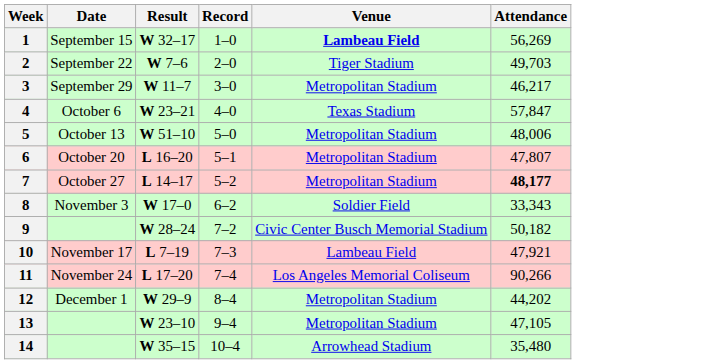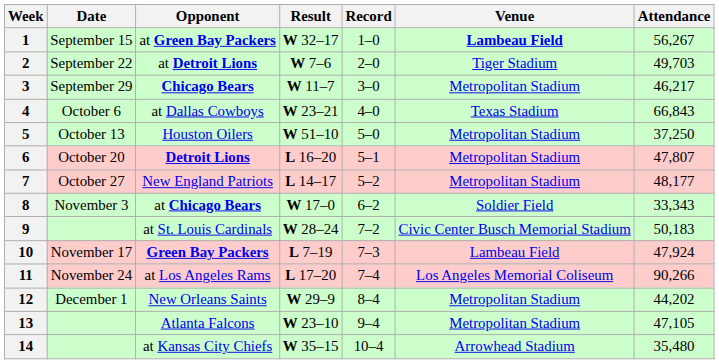 <table class="wikitable" style="text-align:center">
 <tr>
 <th>Week</th>
 <th>Date</th>
+<th>Opponent</th>
 <th>Result</th>
 <th>Record</th>
 <th>Venue</th>
 <th>Attendance</th>
 </tr>
 <tr style="background:#cfc">
 <th>1</th>
 <td>September 15</td>
+<td>at <strong><a href='#'>Green Bay Packers</a></strong></td>
 <td><strong>W</strong> 32–17</td>
 <td>1–0</td>
 <td><strong><a href='#'>Lambeau Field</a></strong></td>
-<td>56,269</td>
+<td>56,267</td>
 </tr>
 <tr style="background:#cfc">
 <th>2</th>
 <td>September 22</td>
+<td>at <strong><a href='#'>Detroit Lions</a></strong></td>
 <td><strong>W</strong> 7–6</td>
 <td>2–0</td>
 <td><a href='#'>Tiger Stadium</a></td>
 <td>49,703</td>
 </tr>
 <tr style="background:#cfc">
 <th>3</th>
 <td>September 29</td>
+<td><strong><a href='#'>Chicago Bears</a></strong></td>
 <td><strong>W</strong> 11–7</td>
 <td>3–0</td>
 <td><a href='#'>Metropolitan Stadium</a></td>
 <td>46,217</td>
 </tr>
 <tr style="background:#cfc">
 <th>4</th>
 <td>October 6</td>
+<td>at <a href='#'>Dallas Cowboys</a></td>
 <td><strong>W</strong> 23–21</td>
 <td>4–0</td>
 <td><a href='#'>Texas Stadium</a></td>
-<td>57,847</td>
+<td>66,843</td>
 </tr>
 <tr style="background:#cfc">
 <th>5</th>
 <td>October 13</td>
+<td><a href='#'>Houston Oilers</a></td>
 <td><strong>W</strong> 51–10</td>
 <td>5–0</td>
 <td><a href='#'>Metropolitan Stadium</a></td>
-<td>48,006</td>
+<td>37,250</td>
 </tr>
 <tr style="background:#fcc">
 <th>6</th>
 <td>October 20</td>
+<td><strong><a href='#'>Detroit Lions</a></strong></td>
 <td><strong>L</strong> 16–20</td>
 <td>5–1</td>
 <td><a href='#'>Metropolitan Stadium</a></td>
 <td>47,807</td>
 </tr>
 <tr style="background:#fcc">
 <th>7</th>
 <td>October 27</td>
+<td><a href='#'>New England Patriots</a></td>
 <td><strong>L</strong> 14–17</td>
 <td>5–2</td>
 <td><a href='#'>Metropolitan Stadium</a></td>
-<td><strong>48,177</strong></td>
+<td>48,177</td>
 </tr>
 <tr style="background:#cfc">
 <th>8</th>
 <td>November 3</td>
+<td>at <strong><a href='#'>Chicago Bears</a></strong></td>
 <td><strong>W</strong> 17–0</td>
 <td>6–2</td>
 <td><a href='#'>Soldier Field</a></td>
 <td>33,343</td>
 </tr>
 <tr style="background:#cfc">
 <th>9</th>
 <td></td>
+<td>at <a href='#'>St. Louis Cardinals</a></td>
 <td><strong>W</strong> 28–24</td>
 <td>7–2</td>
 <td><a href='#'>Civic Center Busch Memorial Stadium</a></td>
-<td>50,182</td>
+<td>50,183</td>
 </tr>
 <tr style="background:#fcc">
 <th>10</th>
 <td>November 17</td>
+<td><strong><a href='#'>Green Bay Packers</a></strong></td>
 <td><strong>L</strong> 7–19</td>
 <td>7–3</td>
 <td><a href='#'>Lambeau Field</a></td>
-<td>47,921</td>
+<td>47,924</td>
 </tr>
 <tr style="background:#fcc">
 <th>11</th>
 <td>November 24</td>
+<td>at <a href='#'>Los Angeles Rams</a></td>
 <td><strong>L</strong> 17–20</td>
 <td>7–4</td>
 <td><a href='#'>Los Angeles Memorial Coliseum</a></td>
 <td>90,266</td>
 </tr>
 <tr style="background:#cfc">
 <th>12</th>
 <td>December 1</td>
+<td><a href='#'>New Orleans Saints</a></td>
 <td><strong>W</strong> 29–9</td>
 <td>8–4</td>
 <td><a href='#'>Metropolitan Stadium</a></td>
 <td>44,202</td>
 </tr>
 <tr style="background:#cfc">
 <th>13</th>
 <td></td>
+<td><a href='#'>Atlanta Falcons</a></td>
 <td><strong>W</strong> 23–10</td>
 <td>9–4</td>
 <td><a href='#'>Metropolitan Stadium</a></td>
 <td>47,105</td>
 </tr>
 <tr style="background:#cfc">
 <th>14</th>
 <td></td>
+<td>at <a href='#'>Kansas City Chiefs</a></td>
 <td><strong>W</strong> 35–15</td>
 <td>10–4</td>
 <td><a href='#'>Arrowhead Stadium</a></td>
 <td>35,480</td>
 </tr>
 </table>
